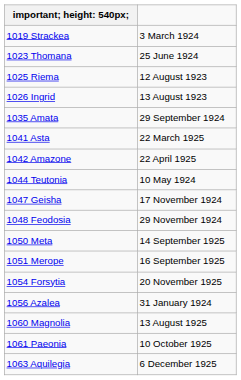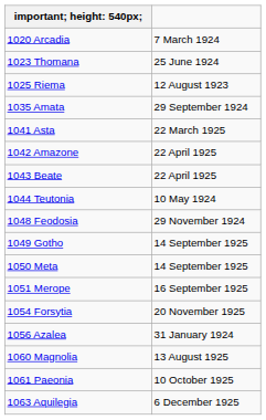 <table class="wikitable" style="font-size: 89%; float: left; width: 24em; margin-right: 1em; line-height: 1.65em">
 <tr>
 <th>important; height: 540px;</th>
 </tr>
 <tr>
-<td><a href='#'>1019 Strackea</a></td>
-<td>3 March 1924</td>
+<td><a href='#'>1020 Arcadia</a></td>
+<td>7 March 1924</td>
 </tr>
 <tr>
 <td><a href='#'>1023 Thomana</a></td>
 <td>25 June 1924</td>
 </tr>
 <tr>
 <td><a href='#'>1025 Riema</a></td>
 <td>12 August 1923</td>
-</tr>
-<tr>
-<td><a href='#'>1026 Ingrid</a></td>
-<td>13 August 1923</td>
 </tr>
 <tr>
 <td><a href='#'>1035 Amata</a></td>
 <td>29 September 1924</td>
 </tr>
 <tr>
 <td><a href='#'>1041 Asta</a></td>
 <td>22 March 1925</td>
 </tr>
 <tr>
 <td><a href='#'>1042 Amazone</a></td>
 <td>22 April 1925</td>
 </tr>
 <tr>
+<td><a href='#'>1043 Beate</a></td>
+<td>22 April 1925</td>
+</tr>
+<tr>
 <td><a href='#'>1044 Teutonia</a></td>
 <td>10 May 1924</td>
 </tr>
 <tr>
-<td><a href='#'>1047 Geisha</a></td>
-<td>17 November 1924</td>
+<td><a href='#'>1048 Feodosia</a></td>
+<td>29 November 1924</td>
 </tr>
 <tr>
-<td><a href='#'>1048 Feodosia</a></td>
-<td>29 November 1924</td>
+<td><a href='#'>1049 Gotho</a></td>
+<td>14 September 1925</td>
 </tr>
 <tr>
 <td><a href='#'>1050 Meta</a></td>
 <td>14 September 1925</td>
 </tr>
 <tr>
 <td><a href='#'>1051 Merope</a></td>
 <td>16 September 1925</td>
 </tr>
 <tr>
 <td><a href='#'>1054 Forsytia</a></td>
 <td>20 November 1925</td>
 </tr>
 <tr>
 <td><a href='#'>1056 Azalea</a></td>
 <td>31 January 1924</td>
 </tr>
 <tr>
 <td><a href='#'>1060 Magnolia</a></td>
 <td>13 August 1925</td>
 </tr>
 <tr>
 <td><a href='#'>1061 Paeonia</a></td>
 <td>10 October 1925</td>
 </tr>
 <tr>
 <td><a href='#'>1063 Aquilegia</a></td>
 <td>6 December 1925</td>
 </tr>
 </table>
